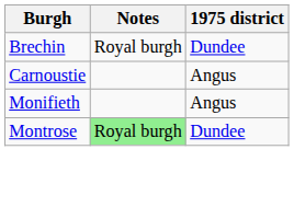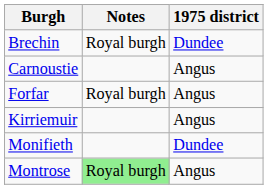 <table class="wikitable">
 <tr>
 <th>Burgh</th>
 <th>Notes</th>
 <th>1975 district</th>
 </tr>
 <tr>
 <td><a href='#'>Brechin</a></td>
 <td>Royal burgh</td>
 <td><a href='#'>Dundee</a></td>
 </tr>
 <tr>
 <td><a href='#'>Carnoustie</a></td>
 <td></td>
 <td>Angus</td>
 </tr>
 <tr>
-<td><a href='#'>Monifieth</a></td>
+<td><a href='#'>Forfar</a></td>
+<td>Royal burgh</td>
+<td>Angus</td>
+</tr>
+<tr>
+<td><a href='#'>Kirriemuir</a></td>
 <td></td>
 <td>Angus</td>
 </tr>
 <tr>
+<td><a href='#'>Monifieth</a></td>
+<td></td>
+<td><a href='#'>Dundee</a></td>
+</tr>
+<tr>
 <td><a href='#'>Montrose</a></td>
 <td style="background: lightgreen;">Royal burgh</td>
-<td><a href='#'>Dundee</a></td>
+<td>Angus</td>
 </tr>
 </table>
